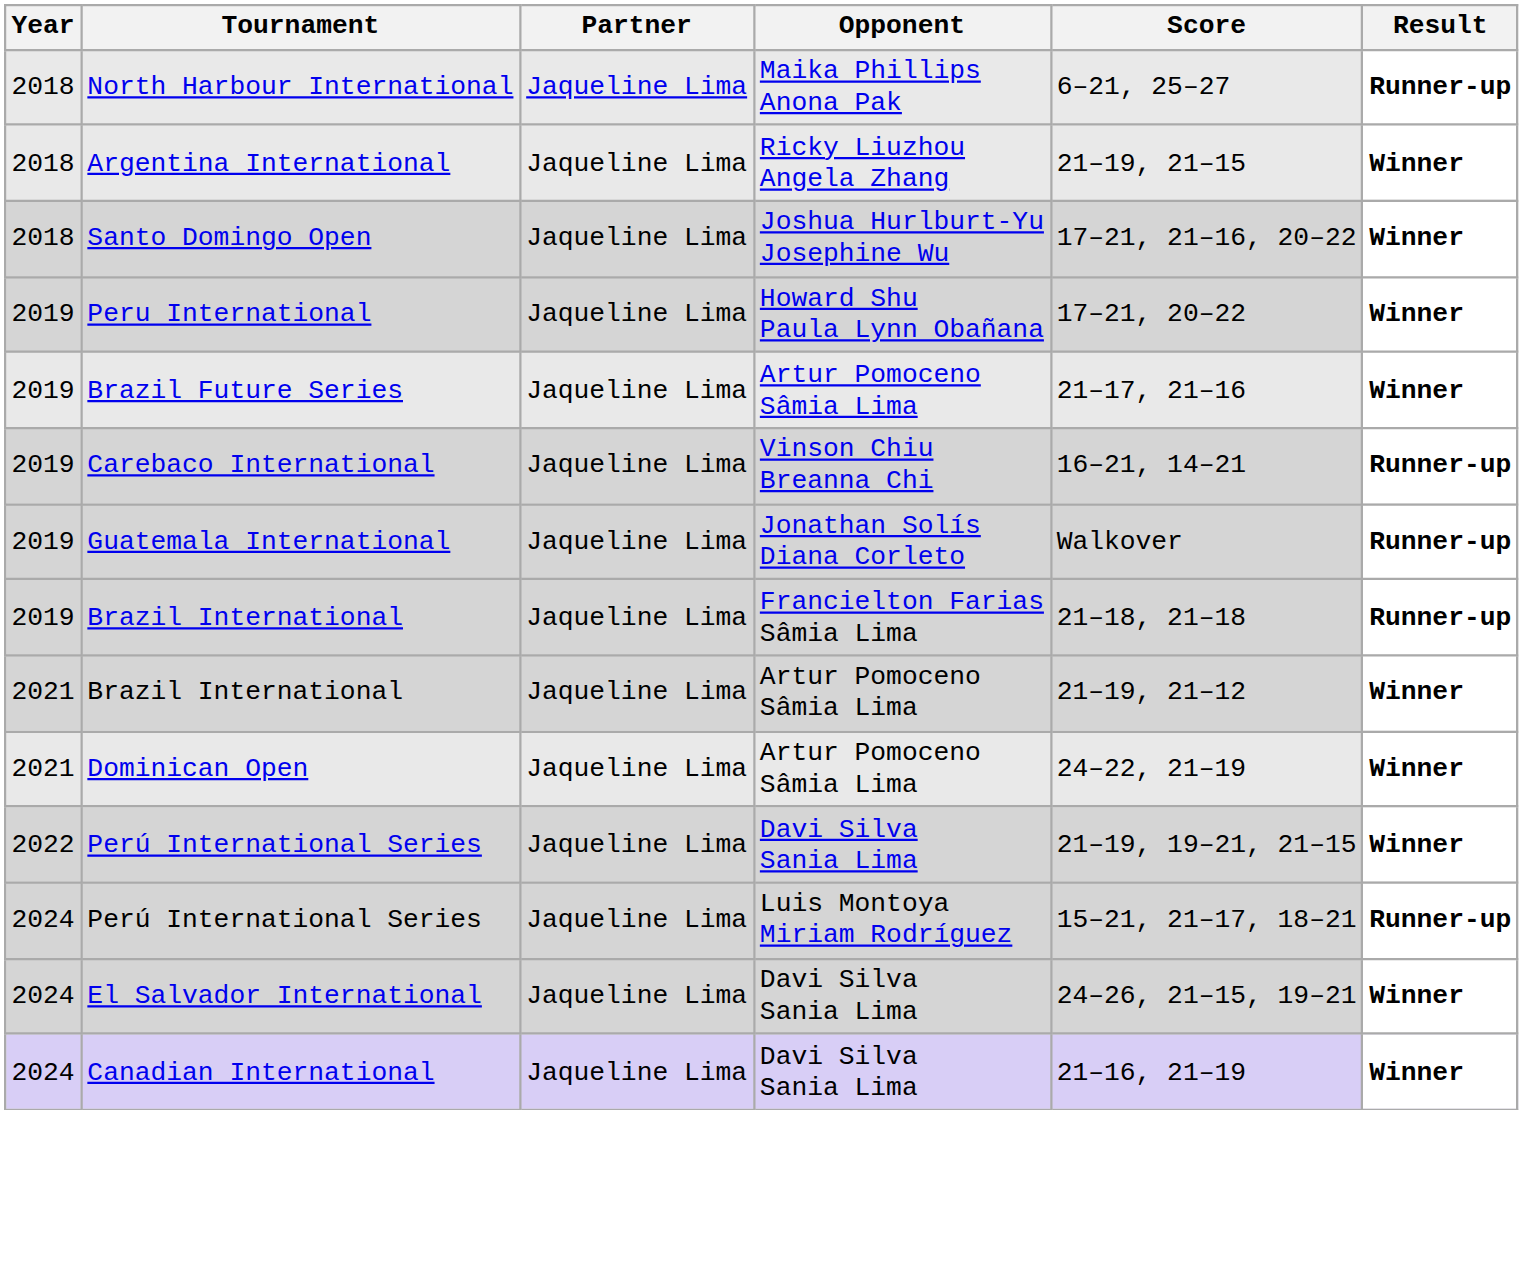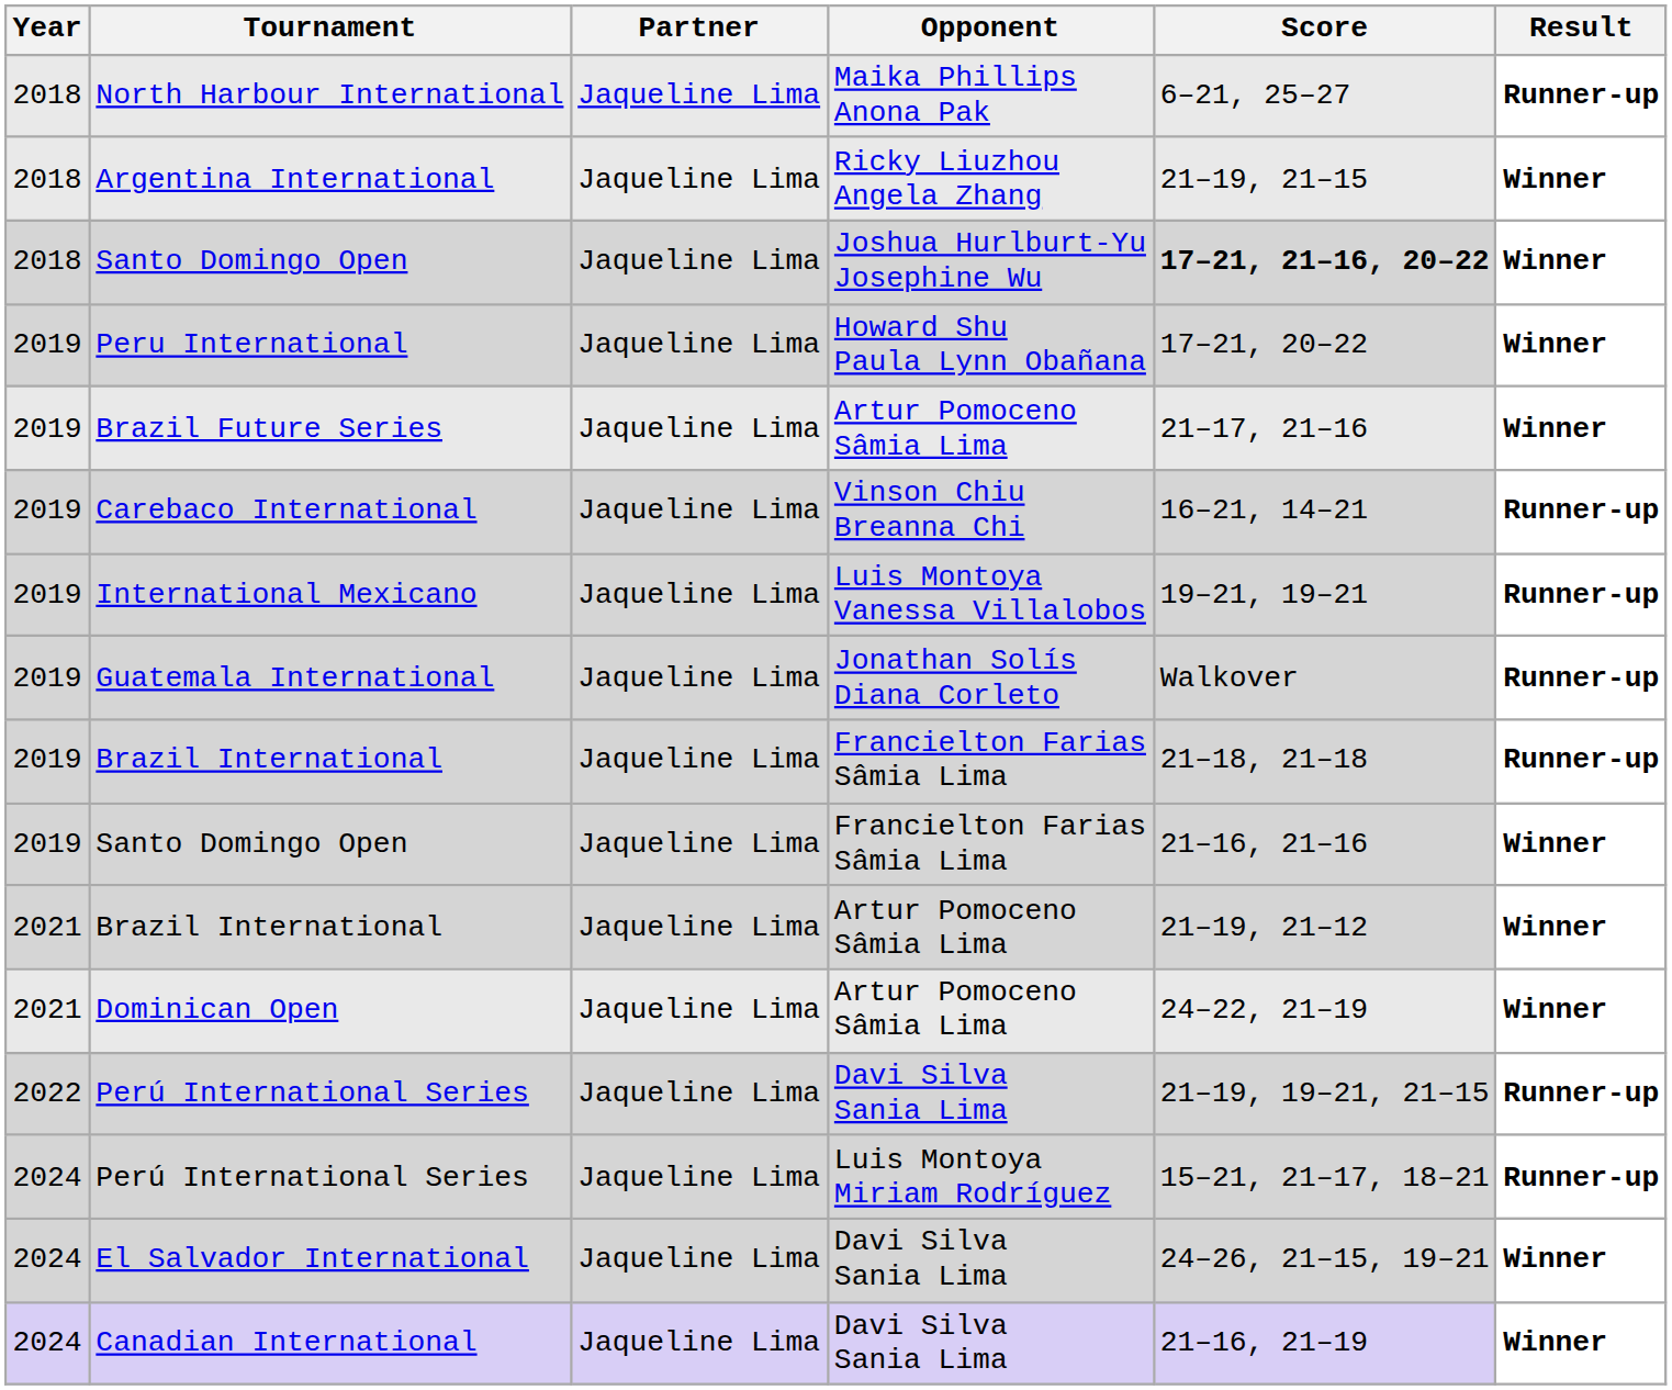 <table class="sortable wikitable" style="font-size: 90%;">
 <tr>
 <th>Year</th>
 <th>Tournament</th>
 <th>Partner</th>
 <th>Opponent</th>
 <th>Score</th>
 <th>Result</th>
 </tr>
 <tr style="background:#E9E9E9">
 <td align="center">2018</td>
 <td align="left"><a href='#'>North Harbour International</a></td>
 <td align="left"> <a href='#'>Jaqueline Lima</a></td>
 <td align="left"> <a href='#'>Maika Phillips</a><br> <a href='#'>Anona Pak</a></td>
 <td align="left">6–21, 25–27</td>
 <td style="text-align:left; background:white"> <strong>Runner-up</strong></td>
 </tr>
 <tr style="background:#E9E9E9">
 <td align="center">2018</td>
 <td align="left"><a href='#'>Argentina International</a></td>
 <td align="left"> Jaqueline Lima</td>
 <td align="left"> <a href='#'>Ricky Liuzhou</a><br> <a href='#'>Angela Zhang</a></td>
 <td align="left">21–19, 21–15</td>
 <td style="text-align:left; background:white"> <strong>Winner</strong></td>
 </tr>
 <tr style="background:#D5D5D5">
 <td align="center">2018</td>
 <td align="left"><a href='#'>Santo Domingo Open</a></td>
 <td align="left"> Jaqueline Lima</td>
 <td align="left"> <a href='#'>Joshua Hurlburt-Yu</a><br> <a href='#'>Josephine Wu</a></td>
-<td align="left">17–21, 21–16, 20–22</td>
+<td align="left"><strong>17–21, 21–16, 20–22</strong></td>
 <td style="text-align:left; background:white"> <strong>Winner</strong></td>
 </tr>
 <tr style="background:#D5D5D5">
 <td align="center">2019</td>
 <td align="left"><a href='#'>Peru International</a></td>
 <td align="left"> Jaqueline Lima</td>
 <td align="left"> <a href='#'>Howard Shu</a><br> <a href='#'>Paula Lynn Obañana</a></td>
 <td align="left">17–21, 20–22</td>
 <td style="text-align:left; background:white"> <strong>Winner</strong></td>
 </tr>
 <tr style="background:#E9E9E9">
 <td align="center">2019</td>
 <td align="left"><a href='#'>Brazil Future Series</a></td>
 <td align="left"> Jaqueline Lima</td>
 <td align="left"> <a href='#'>Artur Pomoceno</a><br> <a href='#'>Sâmia Lima</a></td>
 <td align="left">21–17, 21–16</td>
 <td style="text-align:left; background:white"> <strong>Winner</strong></td>
 </tr>
 <tr style="background:#D5D5D5">
 <td align="center">2019</td>
 <td align="left"><a href='#'>Carebaco International</a></td>
 <td align="left"> Jaqueline Lima</td>
 <td align="left"> <a href='#'>Vinson Chiu</a><br> <a href='#'>Breanna Chi</a></td>
 <td align="left">16–21, 14–21</td>
 <td style="text-align:left; background:white"> <strong>Runner-up</strong></td>
 </tr>
 <tr style="background:#D5D5D5">
 <td align="center">2019</td>
+<td align="left"><a href='#'>International Mexicano</a></td>
+<td align="left"> Jaqueline Lima</td>
+<td align="left"> <a href='#'>Luis Montoya</a><br> <a href='#'>Vanessa Villalobos</a></td>
+<td align="left">19–21, 19–21</td>
+<td style="text-align:left; background:white"> <strong>Runner-up</strong></td>
+</tr>
+<tr style="background:#D5D5D5">
+<td align="center">2019</td>
 <td align="left"><a href='#'>Guatemala International</a></td>
 <td align="left"> Jaqueline Lima</td>
 <td align="left"> <a href='#'>Jonathan Solís</a><br> <a href='#'>Diana Corleto</a></td>
 <td align="left">Walkover</td>
 <td style="text-align:left; background:white"> <strong>Runner-up</strong></td>
 </tr>
 <tr style="background:#D5D5D5">
 <td align="center">2019</td>
 <td align="left"><a href='#'>Brazil International</a></td>
 <td align="left"> Jaqueline Lima</td>
 <td align="left"> <a href='#'>Francielton Farias</a><br> Sâmia Lima</td>
 <td align="left">21–18, 21–18</td>
 <td style="text-align:left; background:white"> <strong>Runner-up</strong></td>
+</tr>
+<tr style="background:#D5D5D5">
+<td align="center">2019</td>
+<td align="left">Santo Domingo Open</td>
+<td align="left"> Jaqueline Lima</td>
+<td align="left"> Francielton Farias<br> Sâmia Lima</td>
+<td align="left">21–16, 21–16</td>
+<td style="text-align:left; background:white"> <strong>Winner</strong></td>
 </tr>
 <tr style="background:#D5D5D5">
 <td align="center">2021</td>
 <td align="left">Brazil International</td>
 <td align="left"> Jaqueline Lima</td>
 <td align="left"> Artur Pomoceno<br> Sâmia Lima</td>
 <td align="left">21–19, 21–12</td>
 <td style="text-align:left; background:white"> <strong>Winner</strong></td>
 </tr>
 <tr style="background:#E9E9E9">
 <td align="center">2021</td>
 <td align="left"><a href='#'>Dominican Open</a></td>
 <td align="left"> Jaqueline Lima</td>
 <td align="left"> Artur Pomoceno<br> Sâmia Lima</td>
 <td align="left">24–22, 21–19</td>
 <td style="text-align:left; background:white"> <strong>Winner</strong></td>
 </tr>
 <tr style="background:#D5D5D5">
 <td align="center">2022</td>
 <td align="left"><a href='#'>Perú International Series</a></td>
 <td align="left"> Jaqueline Lima</td>
 <td align="left"> <a href='#'>Davi Silva</a><br> <a href='#'>Sania Lima</a></td>
 <td align="left">21–19, 19–21, 21–15</td>
-<td style="text-align:left; background:white"> <strong>Winner</strong></td>
+<td style="text-align:left; background:white"> <strong>Runner-up</strong></td>
 </tr>
 <tr style="background:#D5D5D5">
 <td align="center">2024</td>
 <td align="left">Perú International Series</td>
 <td align="left"> Jaqueline Lima</td>
 <td align="left"> Luis Montoya<br> <a href='#'>Miriam Rodríguez</a></td>
 <td align="left">15–21, 21–17, 18–21</td>
 <td style="text-align:left; background:white"> <strong>Runner-up</strong></td>
 </tr>
 <tr style="background:#D5D5D5">
 <td align="center">2024</td>
 <td align="left"><a href='#'>El Salvador International</a></td>
 <td align="left"> Jaqueline Lima</td>
 <td align="left"> Davi Silva<br> Sania Lima</td>
 <td align="left">24–26, 21–15, 19–21</td>
 <td style="text-align:left; background:white"> <strong>Winner</strong></td>
 </tr>
 <tr style="background:#D8CEF6">
 <td align="center">2024</td>
 <td align="left"><a href='#'>Canadian International</a></td>
 <td align="left"> Jaqueline Lima</td>
 <td align="left"> Davi Silva<br> Sania Lima</td>
 <td align="left">21–16, 21–19</td>
 <td style="text-align:left; background:white"> <strong>Winner</strong></td>
 </tr>
 </table>
